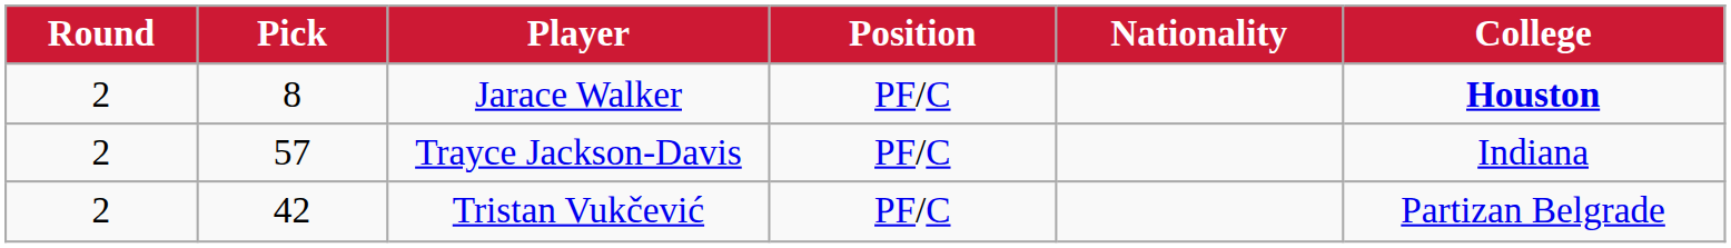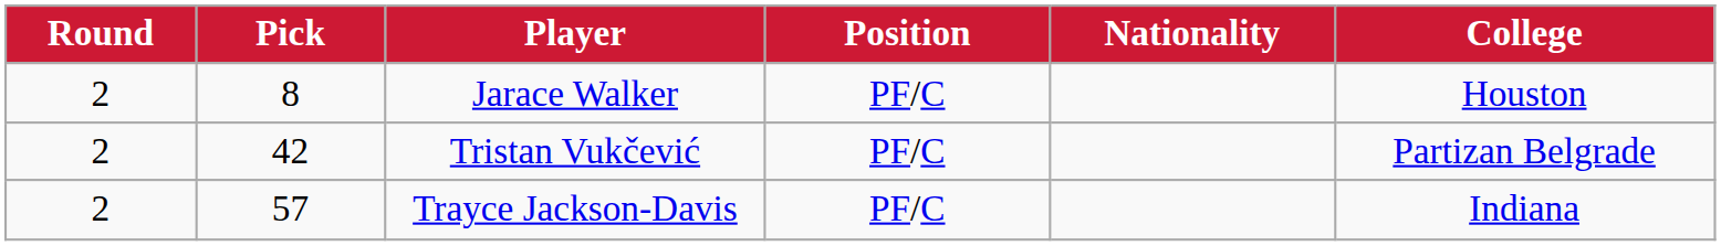 <table class="wikitable sortable sortable"ier>
 <tr>
 <th style="background:#CD1934; color:white" width="10%">Round</th>
 <th style="background:#CD1934; color:white" width="10%">Pick</th>
 <th style="background:#CD1934; color:white" width="20%">Player</th>
 <th style="background:#CD1934; color:white" width="15%">Position</th>
 <th style="background:#CD1934; color:white" width="15%">Nationality</th>
 <th style="background:#CD1934; color:white" width="20%">College</th>
 </tr>
 <tr style="text-align: center">
 <td>2</td>
 <td>8</td>
 <td><a href='#'>Jarace Walker</a></td>
 <td><a href='#'>PF</a>/<a href='#'>C</a></td>
 <td></td>
-<td><strong><a href='#'>Houston</a> </strong></td>
+<td><a href='#'>Houston</a> </td>
+</tr>
+<tr style="text-align: center">
+<td>2</td>
+<td>42</td>
+<td><a href='#'>Tristan Vukčević</a></td>
+<td><a href='#'>PF</a>/<a href='#'>C</a></td>
+<td></td>
+<td><a href='#'>Partizan Belgrade</a> </td>
 </tr>
 <tr style="text-align: center">
 <td>2</td>
 <td>57</td>
 <td><a href='#'>Trayce Jackson-Davis</a></td>
 <td><a href='#'>PF</a>/<a href='#'>C</a></td>
 <td></td>
 <td><a href='#'>Indiana</a> </td>
 </tr>
-<tr style="text-align: center">
-<td>2</td>
-<td>42</td>
-<td><a href='#'>Tristan Vukčević</a></td>
-<td><a href='#'>PF</a>/<a href='#'>C</a></td>
-<td></td>
-<td><a href='#'>Partizan Belgrade</a> </td>
-</tr>
 </table>
